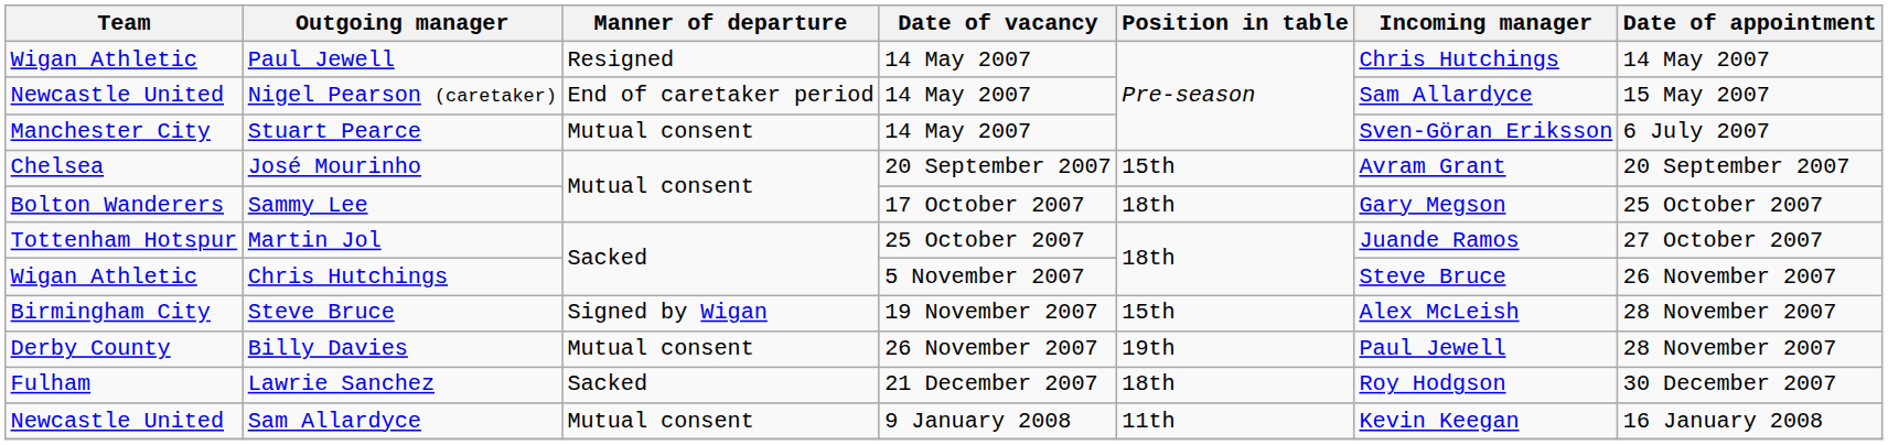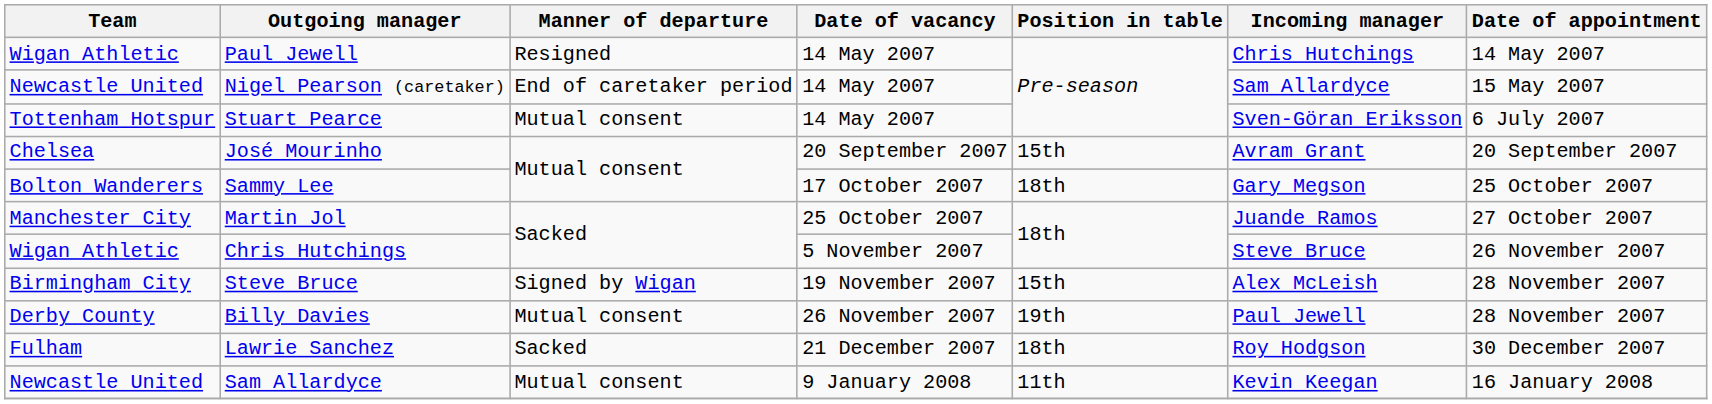 <table class="wikitable">
 <tr>
 <th>Team</th>
 <th>Outgoing manager</th>
 <th>Manner of departure</th>
 <th>Date of vacancy</th>
 <th>Position in table</th>
 <th>Incoming manager</th>
 <th>Date of appointment</th>
 </tr>
 <tr>
 <td><a href='#'>Wigan Athletic</a></td>
 <td> <a href='#'>Paul Jewell</a></td>
 <td>Resigned</td>
 <td>14 May 2007</td>
 <td rowspan=3><em>Pre-season</em></td>
 <td> <a href='#'>Chris Hutchings</a></td>
 <td>14 May 2007</td>
 </tr>
 <tr>
 <td><a href='#'>Newcastle United</a></td>
 <td> <a href='#'>Nigel Pearson</a> <small>(caretaker)</small></td>
 <td>End of caretaker period</td>
 <td>14 May 2007</td>
 <td> <a href='#'>Sam Allardyce</a></td>
 <td>15 May 2007</td>
 </tr>
 <tr>
-<td><a href='#'>Manchester City</a></td>
+<td><a href='#'>Tottenham Hotspur</a></td>
 <td> <a href='#'>Stuart Pearce</a></td>
 <td>Mutual consent</td>
 <td>14 May 2007</td>
 <td> <a href='#'>Sven-Göran Eriksson</a></td>
 <td>6 July 2007</td>
 </tr>
 <tr>
 <td><a href='#'>Chelsea</a></td>
 <td> <a href='#'>José Mourinho</a></td>
 <td rowspan=2>Mutual consent</td>
 <td>20 September 2007</td>
 <td>15th</td>
 <td> <a href='#'>Avram Grant</a></td>
 <td>20 September 2007</td>
 </tr>
 <tr>
 <td><a href='#'>Bolton Wanderers</a></td>
 <td> <a href='#'>Sammy Lee</a></td>
 <td>17 October 2007</td>
 <td>18th</td>
 <td> <a href='#'>Gary Megson</a></td>
 <td>25 October 2007</td>
 </tr>
 <tr>
-<td><a href='#'>Tottenham Hotspur</a></td>
+<td><a href='#'>Manchester City</a></td>
 <td> <a href='#'>Martin Jol</a></td>
 <td rowspan=2>Sacked</td>
 <td>25 October 2007</td>
 <td rowspan=2>18th</td>
 <td> <a href='#'>Juande Ramos</a></td>
 <td>27 October 2007</td>
 </tr>
 <tr>
 <td><a href='#'>Wigan Athletic</a></td>
 <td> <a href='#'>Chris Hutchings</a></td>
 <td>5 November 2007</td>
 <td> <a href='#'>Steve Bruce</a></td>
 <td>26 November 2007</td>
 </tr>
 <tr>
 <td><a href='#'>Birmingham City</a></td>
 <td> <a href='#'>Steve Bruce</a></td>
 <td>Signed by <a href='#'>Wigan</a></td>
 <td>19 November 2007</td>
 <td>15th</td>
 <td> <a href='#'>Alex McLeish</a></td>
 <td>28 November 2007</td>
 </tr>
 <tr>
 <td><a href='#'>Derby County</a></td>
 <td> <a href='#'>Billy Davies</a></td>
 <td>Mutual consent</td>
 <td>26 November 2007</td>
 <td>19th</td>
 <td> <a href='#'>Paul Jewell</a></td>
 <td>28 November 2007</td>
 </tr>
 <tr>
 <td><a href='#'>Fulham</a></td>
 <td> <a href='#'>Lawrie Sanchez</a></td>
 <td>Sacked</td>
 <td>21 December 2007</td>
 <td>18th</td>
 <td> <a href='#'>Roy Hodgson</a></td>
 <td>30 December 2007</td>
 </tr>
 <tr>
 <td><a href='#'>Newcastle United</a></td>
 <td> <a href='#'>Sam Allardyce</a></td>
 <td>Mutual consent</td>
 <td>9 January 2008</td>
 <td>11th</td>
 <td> <a href='#'>Kevin Keegan</a></td>
 <td>16 January 2008</td>
 </tr>
 <tr>
 </tr>
 </table>
